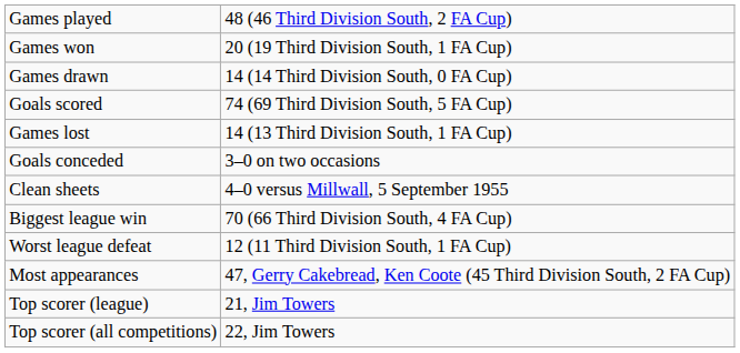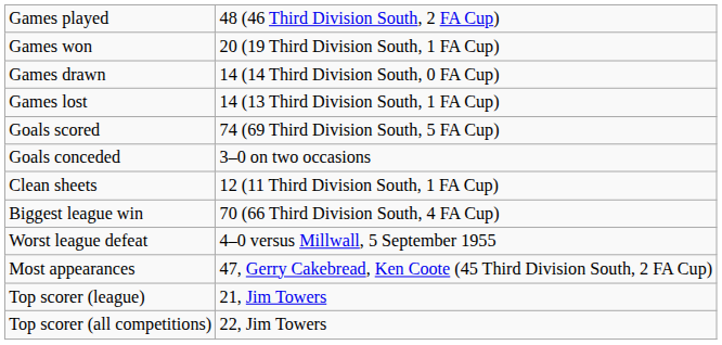 <table class="wikitable">
 <tr>
 <td>Games played</td>
 <td>48 (46 <a href='#'>Third Division South</a>, 2 <a href='#'>FA Cup</a>)</td>
 </tr>
 <tr>
 <td>Games won</td>
 <td>20 (19 Third Division South, 1 FA Cup)</td>
 </tr>
 <tr>
 <td>Games drawn</td>
 <td>14 (14 Third Division South, 0 FA Cup)</td>
 </tr>
 <tr>
+<td>Games lost</td>
+<td>14 (13 Third Division South, 1 FA Cup)</td>
+</tr>
+<tr>
 <td>Goals scored</td>
 <td>74 (69 Third Division South, 5 FA Cup)</td>
-</tr>
-<tr>
-<td>Games lost</td>
-<td>14 (13 Third Division South, 1 FA Cup)</td>
 </tr>
 <tr>
 <td>Goals conceded</td>
 <td>3–0 on two occasions</td>
 </tr>
 <tr>
 <td>Clean sheets</td>
-<td>4–0 versus <a href='#'>Millwall</a>, 5 September 1955</td>
+<td>12 (11 Third Division South, 1 FA Cup)</td>
 </tr>
 <tr>
 <td>Biggest league win</td>
 <td>70 (66 Third Division South, 4 FA Cup)</td>
 </tr>
 <tr>
 <td>Worst league defeat</td>
-<td>12 (11 Third Division South, 1 FA Cup)</td>
+<td>4–0 versus <a href='#'>Millwall</a>, 5 September 1955</td>
 </tr>
 <tr>
 <td>Most appearances</td>
 <td>47, <a href='#'>Gerry Cakebread</a>, <a href='#'>Ken Coote</a> (45 Third Division South, 2 FA Cup)</td>
 </tr>
 <tr>
 <td>Top scorer (league)</td>
 <td>21, <a href='#'>Jim Towers</a></td>
 </tr>
 <tr>
 <td>Top scorer (all competitions)</td>
 <td>22, Jim Towers</td>
 </tr>
 </table>
